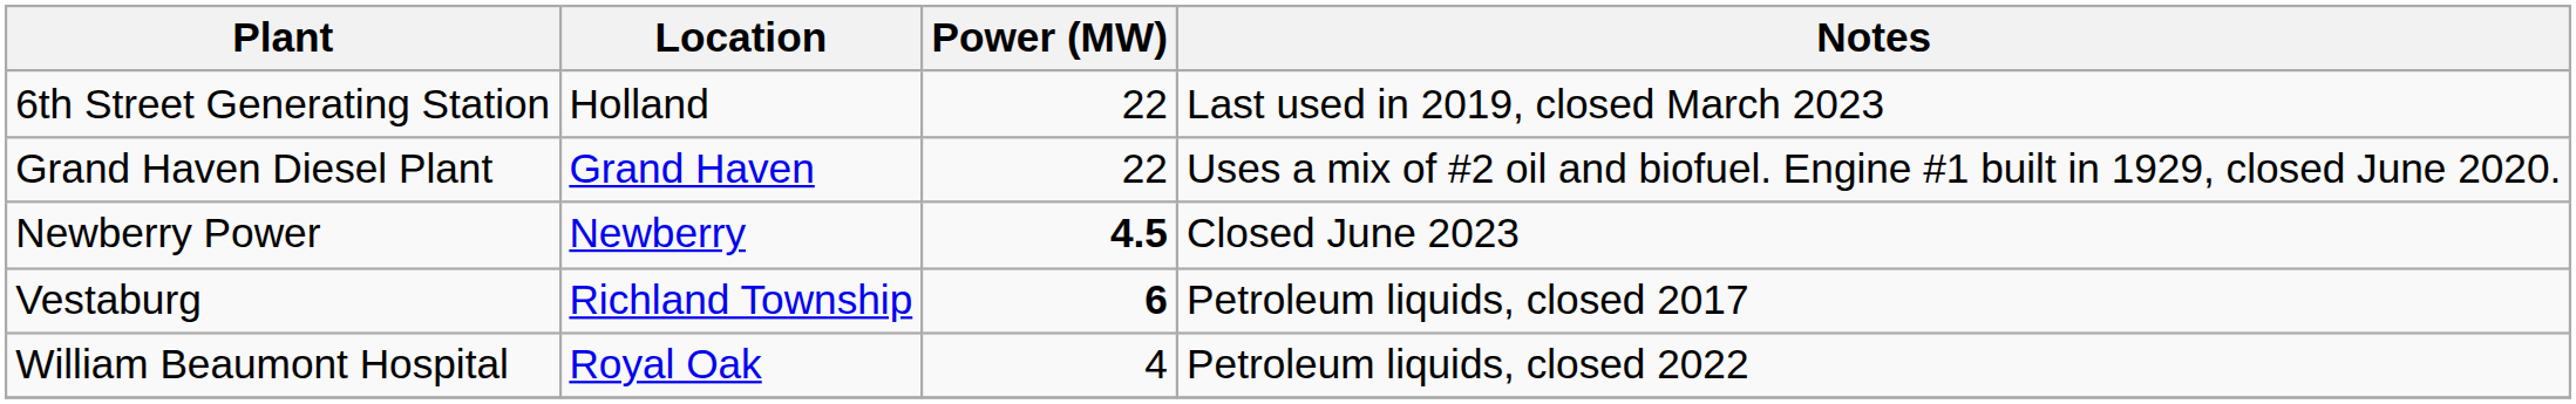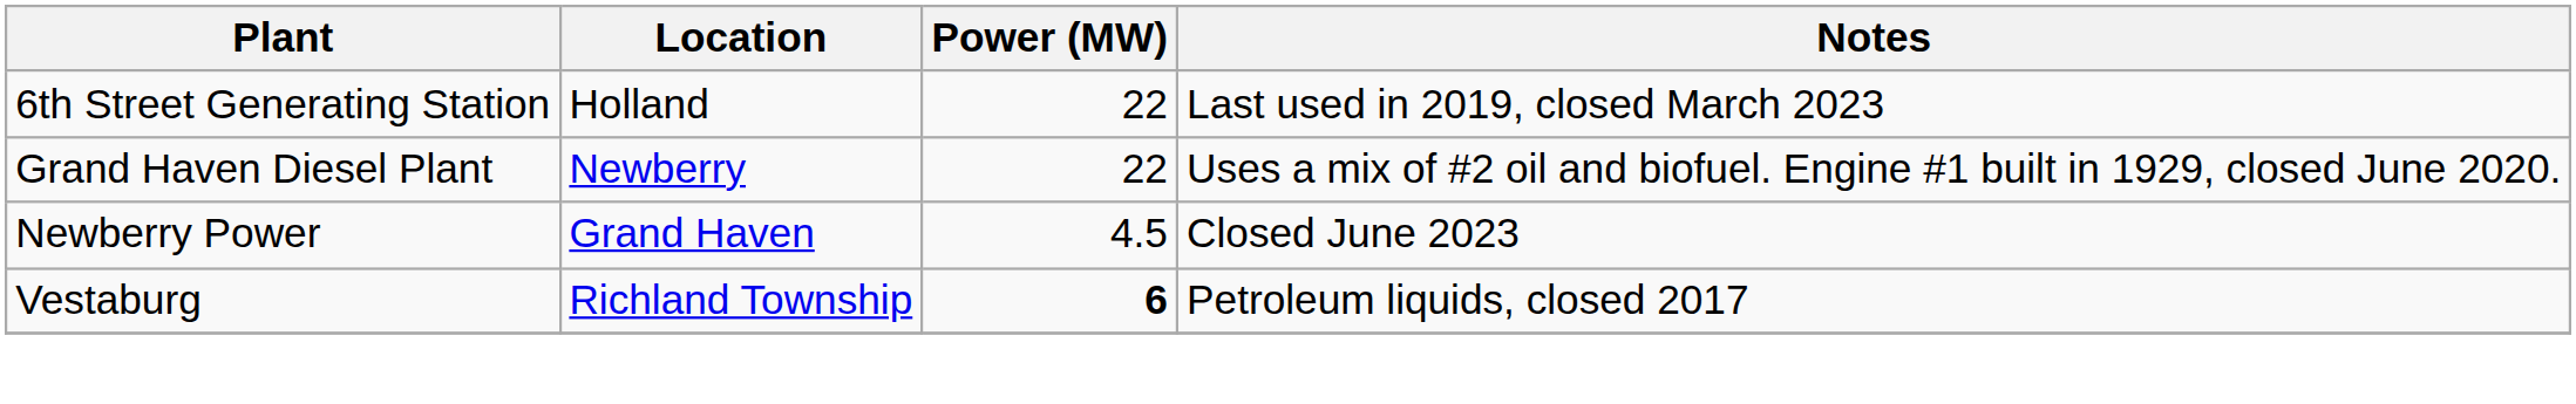 <table class="wikitable sortable">
 <tr>
 <th>Plant</th>
 <th>Location</th>
 <th>Power (MW)</th>
 <th>Notes</th>
 </tr>
 <tr>
 <td>6th Street Generating Station</td>
 <td>Holland</td>
 <td align= "right">22</td>
 <td>Last used in 2019, closed March 2023 </td>
 </tr>
 <tr>
 <td>Grand Haven Diesel Plant</td>
-<td><a href='#'>Grand Haven</a></td>
+<td><a href='#'>Newberry</a></td>
 <td align= "right">22</td>
 <td>Uses a mix of #2 oil and biofuel. Engine #1 built in 1929, closed June 2020.</td>
 </tr>
 <tr>
 <td>Newberry Power</td>
-<td><a href='#'>Newberry</a></td>
-<td align= "right"><strong>4.5</strong></td>
+<td><a href='#'>Grand Haven</a></td>
+<td align= "right">4.5</td>
 <td>Closed June 2023</td>
 </tr>
 <tr>
 <td>Vestaburg</td>
 <td><a href='#'>Richland Township</a></td>
 <td align= "right"><strong>6</strong></td>
 <td>Petroleum liquids, closed 2017</td>
 </tr>
 <tr>
-<td>William Beaumont Hospital</td>
-<td><a href='#'>Royal Oak</a></td>
-<td align= "right">4</td>
-<td>Petroleum liquids, closed 2022</td>
-</tr>
-<tr>
 </tr>
 </table>
